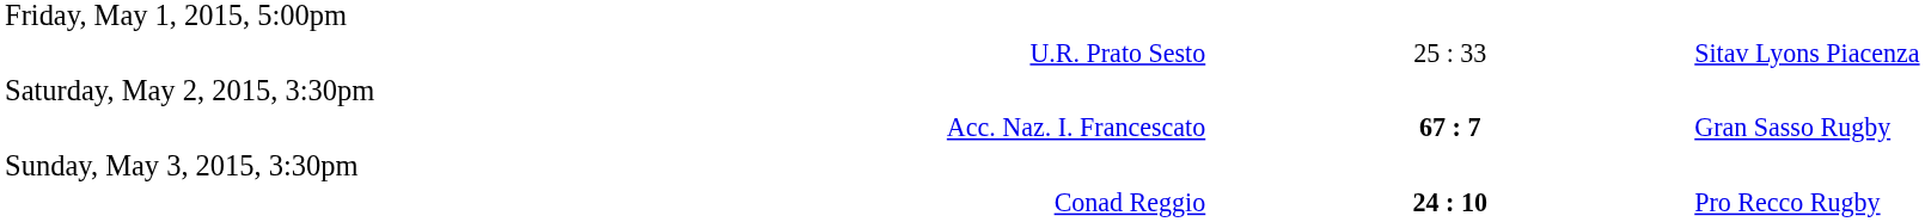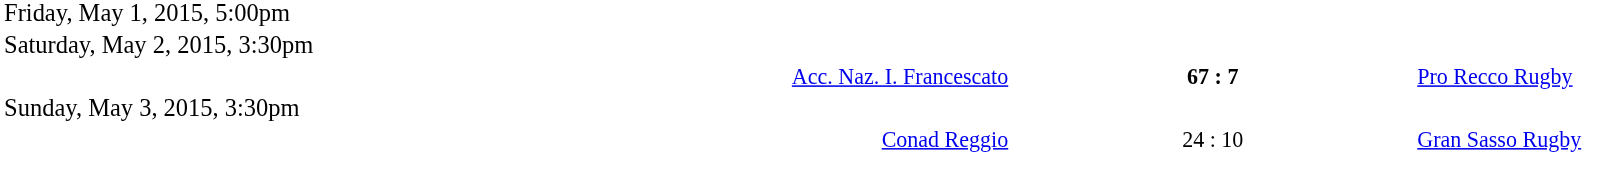 <table style="width:100%" cellspacing="1">
 <tr>
 <th width=25%></th>
 <th width=10%></th>
 <th width=25%></th>
 </tr>
 <tr>
 <td>Friday, May 1, 2015, 5:00pm</td>
 </tr>
-<tr style=font-size:90%>
-<td align=right><a href='#'>U.R. Prato Sesto</a></td>
-<td align=center>25 : 33</td>
-<td><a href='#'>Sitav Lyons Piacenza</a></td>
-</tr>
 <tr>
 <td>Saturday, May 2, 2015, 3:30pm</td>
 </tr>
 <tr style=font-size:90%>
 <td align=right><a href='#'>Acc. Naz. I. Francescato</a></td>
 <td align=center><strong>67 : 7</strong></td>
-<td><a href='#'>Gran Sasso Rugby</a></td>
+<td><a href='#'>Pro Recco Rugby</a></td>
 </tr>
 <tr>
 <td>Sunday, May 3, 2015, 3:30pm</td>
 </tr>
 <tr style=font-size:90%>
 <td align=right><a href='#'>Conad Reggio</a></td>
-<td align=center><strong>24 : 10</strong></td>
-<td><a href='#'>Pro Recco Rugby</a></td>
+<td align=center>24 : 10</td>
+<td><a href='#'>Gran Sasso Rugby</a></td>
 </tr>
 </table>
